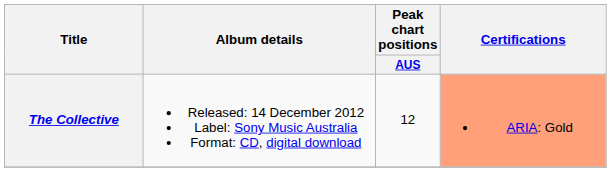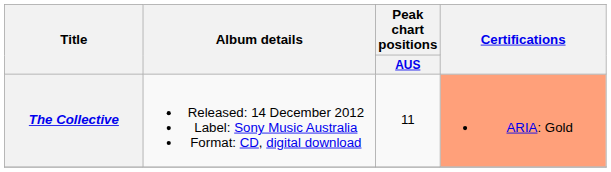 <table class="wikitable plainrowheaders" style="text-align:center;" border="1">
 <tr>
 <th scope="col" rowspan="2" style="width:10em;">Title</th>
 <th scope="col" rowspan="2" style="width:17em;">Album details</th>
 <th scope="col" colspan="1">Peak chart positions</th>
 <th scope="col" rowspan="2" style="width:12em;"><a href='#'>Certifications</a></th>
 </tr>
 <tr>
 <th scope="col" style="width:3em;font-size:90%;"><a href='#'>AUS</a><br></th>
 </tr>
 <tr>
 <th scope="row"><em><a href='#'>The Collective</a></em></th>
 <td><br><ul><li>Released: 14 December 2012</li><li>Label: <a href='#'>Sony Music Australia</a></li><li>Format: <a href='#'>CD</a>, <a href='#'>digital download</a></li></ul></td>
-<td>12</td>
+<td>11</td>
 <td style="background: lightsalmon;"><br><ul><li><a href='#'>ARIA</a>: Gold</li></ul></td>
 </tr>
 <tr>
 </tr>
 </table>
